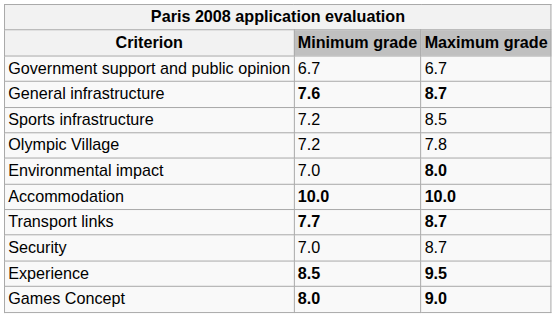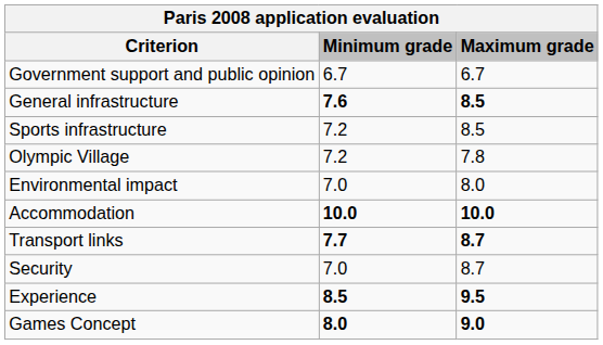 <table class=wikitable>
 <tr>
 <th colspan=6 align=center>Paris 2008 application evaluation</th>
 </tr>
 <tr>
 <th>Criterion</th>
 <td bgcolor=silver><strong>Minimum grade</strong></td>
 <td bgcolor=silver><strong>Maximum grade</strong></td>
 </tr>
 <tr>
 <td>Government support and public opinion</td>
 <td>6.7</td>
 <td>6.7</td>
 </tr>
 <tr>
 <td>General infrastructure</td>
 <td><strong>7.6</strong></td>
-<td><strong>8.7</strong></td>
+<td><strong>8.5</strong></td>
 </tr>
 <tr>
 <td>Sports infrastructure</td>
 <td>7.2</td>
 <td>8.5</td>
 </tr>
 <tr>
 <td>Olympic Village</td>
 <td>7.2</td>
 <td>7.8</td>
 </tr>
 <tr>
 <td>Environmental impact</td>
 <td>7.0</td>
-<td><strong>8.0</strong></td>
+<td>8.0</td>
 </tr>
 <tr>
 <td>Accommodation</td>
 <td><strong>10.0</strong></td>
 <td><strong>10.0</strong></td>
 </tr>
 <tr>
 <td>Transport links</td>
 <td><strong>7.7</strong></td>
 <td><strong>8.7</strong></td>
 </tr>
 <tr>
 <td>Security</td>
 <td>7.0</td>
 <td>8.7</td>
 </tr>
 <tr>
 <td>Experience</td>
 <td><strong>8.5</strong></td>
 <td><strong>9.5</strong></td>
 </tr>
 <tr>
 <td>Games Concept</td>
 <td><strong>8.0</strong></td>
 <td><strong>9.0</strong></td>
 </tr>
 </table>
